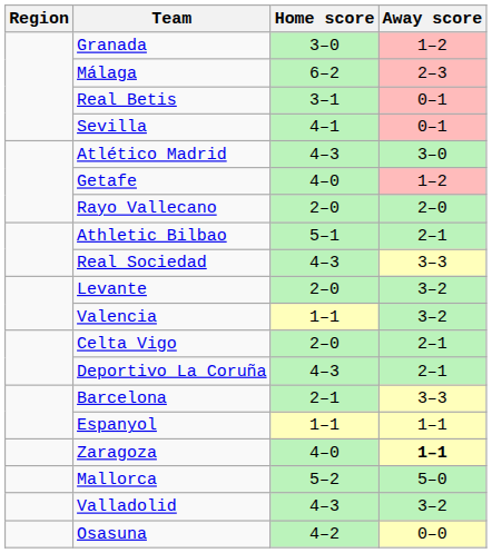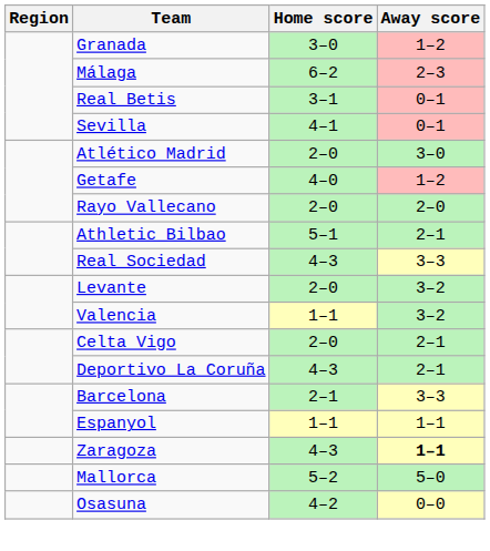 <table class="wikitable" style="text-align: center">
 <tr>
 <th>Region</th>
 <th>Team</th>
 <th>Home score</th>
 <th>Away score</th>
 </tr>
 <tr>
 <td style="text-align: center;" rowspan="4"></td>
 <td align=left><a href='#'>Granada</a></td>
 <td bgcolor=#BBF3BB>3–0</td>
 <td bgcolor=#FFBBBB>1–2</td>
 </tr>
 <tr>
 <td align=left><a href='#'>Málaga</a></td>
 <td bgcolor=#BBF3BB>6–2</td>
 <td bgcolor=#FFBBBB>2–3</td>
 </tr>
 <tr>
 <td align=left><a href='#'>Real Betis</a></td>
 <td bgcolor=#BBF3BB>3–1</td>
 <td bgcolor=#FFBBBB>0–1</td>
 </tr>
 <tr>
 <td align=left><a href='#'>Sevilla</a></td>
 <td bgcolor=#BBF3BB>4–1</td>
 <td bgcolor=#FFBBBB>0–1</td>
 </tr>
 <tr>
 <td style="text-align: center;" rowspan="3"></td>
 <td align=left><a href='#'>Atlético Madrid</a></td>
-<td bgcolor=#BBF3BB>4–3</td>
+<td bgcolor=#BBF3BB>2–0</td>
 <td bgcolor=#BBF3BB>3–0</td>
 </tr>
 <tr>
 <td align=left><a href='#'>Getafe</a></td>
 <td bgcolor=#BBF3BB>4–0</td>
 <td bgcolor=#FFBBBB>1–2</td>
 </tr>
 <tr>
 <td align=left><a href='#'>Rayo Vallecano</a></td>
 <td bgcolor=#BBF3BB>2–0</td>
 <td bgcolor=#BBF3BB>2–0</td>
 </tr>
 <tr>
 <td style="text-align: center;" rowspan="2"></td>
 <td align=left><a href='#'>Athletic Bilbao</a></td>
 <td bgcolor=#BBF3BB>5–1</td>
 <td bgcolor=#BBF3BB>2–1</td>
 </tr>
 <tr>
 <td align=left><a href='#'>Real Sociedad</a></td>
 <td bgcolor=#BBF3BB>4–3</td>
 <td bgcolor=FFFFBB>3–3</td>
 </tr>
 <tr>
 <td style="text-align: center;" rowspan="2"></td>
 <td align=left><a href='#'>Levante</a></td>
 <td bgcolor=#BBF3BB>2–0</td>
 <td bgcolor=#BBF3BB>3–2</td>
 </tr>
 <tr>
 <td align=left><a href='#'>Valencia</a></td>
 <td bgcolor=FFFFBB>1–1</td>
 <td bgcolor=#BBF3BB>3–2</td>
 </tr>
 <tr>
 <td style="text-align: center;" rowspan="2"></td>
 <td align=left><a href='#'>Celta Vigo</a></td>
 <td bgcolor=#BBF3BB>2–0</td>
 <td bgcolor=#BBF3BB>2–1</td>
 </tr>
 <tr>
 <td align=left><a href='#'>Deportivo La Coruña</a></td>
 <td bgcolor=#BBF3BB>4–3</td>
 <td bgcolor=#BBF3BB>2–1</td>
 </tr>
 <tr>
 <td style="text-align: center;" rowspan="2"></td>
 <td align=left><a href='#'>Barcelona</a></td>
 <td bgcolor=BBF3BB>2–1</td>
 <td bgcolor=FFFFBB>3–3</td>
 </tr>
 <tr>
 <td align=left><a href='#'>Espanyol</a></td>
 <td bgcolor=FFFFBB>1–1</td>
 <td bgcolor=FFFFBB>1–1</td>
 </tr>
 <tr>
 <td style="text-align: center;" rowspan="1"></td>
 <td align=left><a href='#'>Zaragoza</a></td>
-<td bgcolor=#BBF3BB>4–0</td>
+<td bgcolor=#BBF3BB>4–3</td>
 <td bgcolor=#FFFFBB><strong>1–1</strong></td>
 </tr>
 <tr>
 <td style="text-align: center;" rowspan="1"></td>
 <td align=left><a href='#'>Mallorca</a></td>
 <td bgcolor=#BBF3BB>5–2</td>
 <td bgcolor=#BBF3BB>5–0</td>
 </tr>
 <tr>
 <td style="text-align: center;" rowspan="1"></td>
-<td align=left><a href='#'>Valladolid</a></td>
-<td bgcolor=#BBF3BB>4–3</td>
-<td bgcolor=#BBF3BB>3–2</td>
-</tr>
-<tr>
-<td style="text-align: center;" rowspan="1"></td>
 <td align=left><a href='#'>Osasuna</a></td>
 <td bgcolor=#BBF3BB>4–2</td>
 <td bgcolor=#FFFFBB>0–0</td>
 </tr>
 </table>
